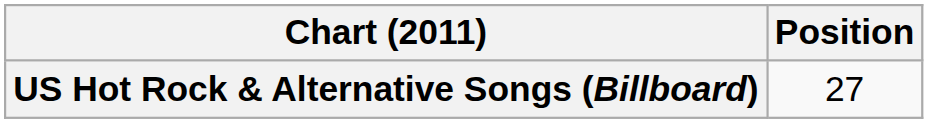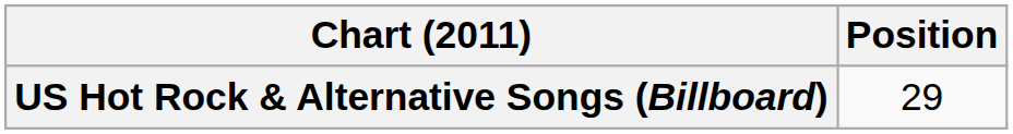 <table class="wikitable plainrowheaders" style="text-align:center">
 <tr>
 <th scope="col">Chart (2011)</th>
 <th scope="col">Position</th>
 </tr>
 <tr>
 <th scope="row">US Hot Rock & Alternative Songs (<em>Billboard</em>)</th>
-<td>27</td>
+<td>29</td>
 </tr>
 </table>
